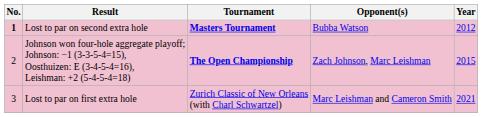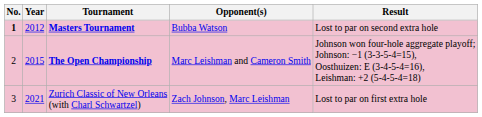 <table class="wikitable" style="font-size:95%;">
 <tr>
 <th>No.</th>
-<th>Result</th>
+<th>Year</th>
 <th>Tournament</th>
 <th>Opponent(s)</th>
-<th>Year</th>
+<th>Result</th>
 </tr>
 <tr style="background:#F2C1D1;">
 <td align=center><strong>1</strong></td>
-<td>Lost to par on second extra hole</td>
+<td><a href='#'>2012</a></td>
 <td><strong><a href='#'>Masters Tournament</a></strong></td>
 <td> <a href='#'>Bubba Watson</a></td>
-<td><a href='#'>2012</a></td>
+<td>Lost to par on second extra hole</td>
 </tr>
 <tr style="background:#F2C1D1;">
 <td align=center>2</td>
+<td><a href='#'>2015</a></td>
+<td><strong><a href='#'>The Open Championship</a></strong></td>
+<td> <a href='#'>Marc Leishman</a> and  <a href='#'>Cameron Smith</a></td>
 <td>Johnson won four-hole aggregate playoff;<br>Johnson: −1 (3-3-5-4=15),<br>Oosthuizen: E (3-4-5-4=16),<br>Leishman: +2 (5-4-5-4=18)</td>
-<td><strong><a href='#'>The Open Championship</a></strong></td>
-<td> <a href='#'>Zach Johnson</a>,  <a href='#'>Marc Leishman</a></td>
-<td><a href='#'>2015</a></td>
 </tr>
 <tr style="background:#F2C1D1;">
 <td align=center>3</td>
+<td><a href='#'>2021</a></td>
+<td><a href='#'>Zurich Classic of New Orleans</a><br>(with  <a href='#'>Charl Schwartzel</a>)</td>
+<td> <a href='#'>Zach Johnson</a>,  <a href='#'>Marc Leishman</a></td>
 <td>Lost to par on first extra hole</td>
-<td><a href='#'>Zurich Classic of New Orleans</a><br>(with  <a href='#'>Charl Schwartzel</a>)</td>
-<td> <a href='#'>Marc Leishman</a> and  <a href='#'>Cameron Smith</a></td>
-<td><a href='#'>2021</a></td>
 </tr>
 </table>
